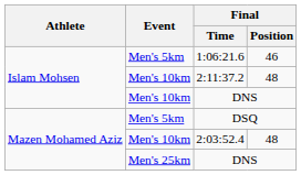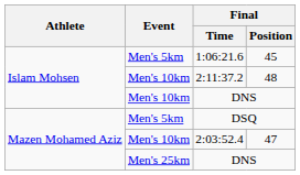 <table class="wikitable" border="1" style="font-size:90%">
 <tr>
 <th rowspan=2>Athlete</th>
 <th rowspan=2>Event</th>
 <th colspan=2>Final</th>
 </tr>
 <tr>
 <th>Time</th>
 <th>Position</th>
 </tr>
 <tr>
 <td rowspan=3><a href='#'>Islam Mohsen</a></td>
 <td><a href='#'>Men's 5km</a></td>
 <td align=center>1:06:21.6</td>
-<td align=center>46</td>
+<td align=center>45</td>
 </tr>
 <tr>
 <td><a href='#'>Men's 10km</a></td>
 <td align=center>2:11:37.2</td>
 <td align=center>48</td>
 </tr>
 <tr>
 <td><a href='#'>Men's 10km</a></td>
 <td align=center colspan=2>DNS</td>
 </tr>
 <tr>
 <td rowspan=3><a href='#'>Mazen Mohamed Aziz</a></td>
 <td><a href='#'>Men's 5km</a></td>
 <td align=center colspan=2>DSQ</td>
 </tr>
 <tr>
 <td><a href='#'>Men's 10km</a></td>
 <td align=center>2:03:52.4</td>
-<td align=center>48</td>
+<td align=center>47</td>
 </tr>
 <tr>
 <td><a href='#'>Men's 25km</a></td>
 <td align=center colspan=2>DNS</td>
 </tr>
 </table>
